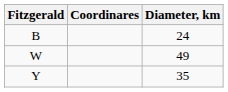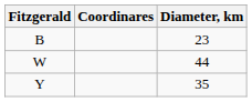 <table class="wikitable" style="text-align:center">
 <tr>
 <th>Fitzgerald</th>
 <th class="unsortable">Coordinares</th>
 <th>Diameter, km</th>
 </tr>
 <tr>
 <td>B</td>
 <td></td>
-<td>24</td>
+<td>23</td>
 </tr>
 <tr>
 <td>W</td>
 <td></td>
-<td>49</td>
+<td>44</td>
 </tr>
 <tr>
 <td>Y</td>
 <td></td>
 <td>35</td>
 </tr>
 </table>
